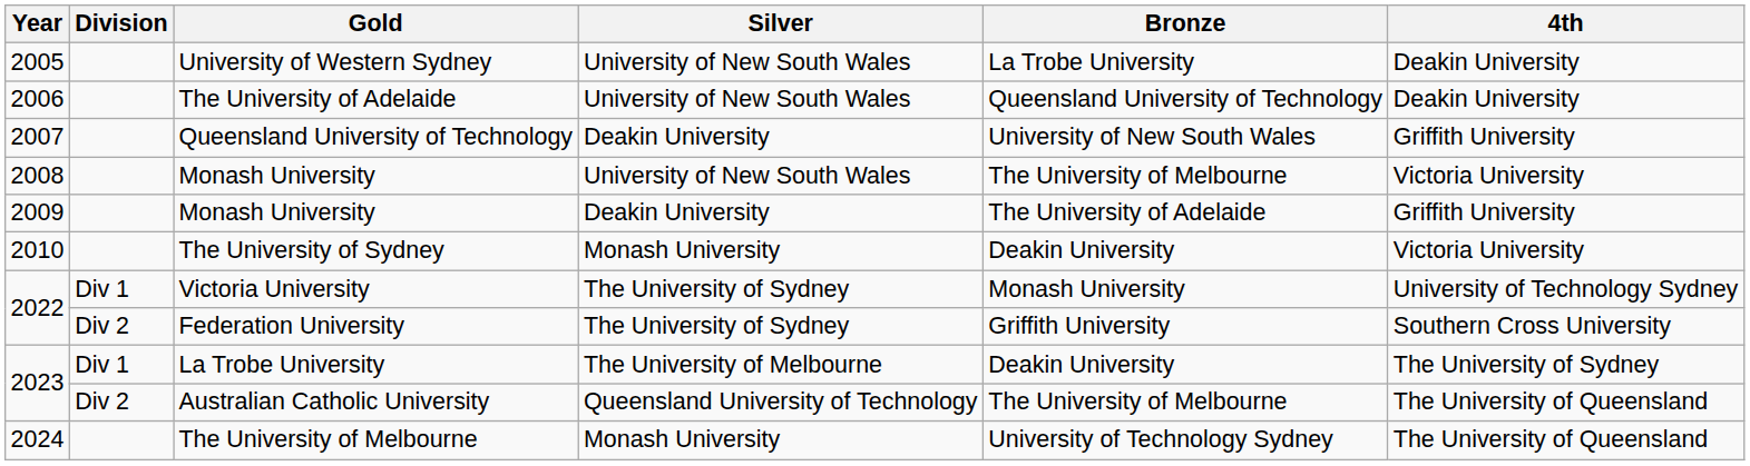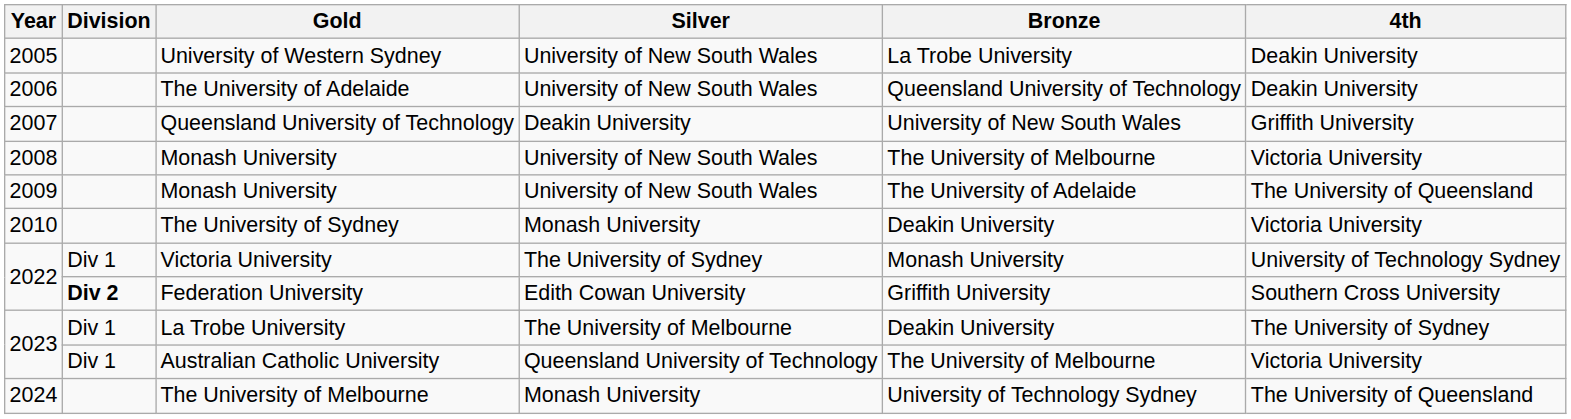 <table class="wikitable">
 <tr>
 <th>Year</th>
 <th>Division</th>
 <th>Gold</th>
 <th>Silver</th>
 <th>Bronze</th>
 <th>4th</th>
 </tr>
 <tr>
 <td>2005</td>
 <td></td>
 <td>University of Western Sydney</td>
 <td>University of New South Wales</td>
 <td>La Trobe University</td>
 <td>Deakin University</td>
 </tr>
 <tr>
 <td>2006</td>
 <td></td>
 <td>The University of Adelaide</td>
 <td>University of New South Wales</td>
 <td>Queensland University of Technology</td>
 <td>Deakin University</td>
 </tr>
 <tr>
 <td>2007</td>
 <td></td>
 <td>Queensland University of Technology</td>
 <td>Deakin University</td>
 <td>University of New South Wales</td>
 <td>Griffith University</td>
 </tr>
 <tr>
 <td>2008</td>
 <td></td>
 <td>Monash University</td>
 <td>University of New South Wales</td>
 <td>The University of Melbourne</td>
 <td>Victoria University</td>
 </tr>
 <tr>
 <td>2009</td>
 <td></td>
 <td>Monash University</td>
-<td>Deakin University</td>
+<td>University of New South Wales</td>
 <td>The University of Adelaide</td>
-<td>Griffith University</td>
+<td>The University of Queensland</td>
 </tr>
 <tr>
 <td>2010</td>
 <td></td>
 <td>The University of Sydney</td>
 <td>Monash University</td>
 <td>Deakin University</td>
 <td>Victoria University</td>
 </tr>
 <tr>
 <td rowspan="2">2022</td>
 <td>Div 1</td>
 <td>Victoria University</td>
 <td>The University of Sydney</td>
 <td>Monash University</td>
 <td>University of Technology Sydney</td>
 </tr>
 <tr>
-<td>Div 2</td>
+<td><strong>Div 2</strong></td>
 <td>Federation University</td>
-<td>The University of Sydney</td>
+<td>Edith Cowan University</td>
 <td>Griffith University</td>
 <td>Southern Cross University</td>
 </tr>
 <tr>
 <td rowspan="2">2023</td>
 <td>Div 1</td>
 <td>La Trobe University</td>
 <td>The University of Melbourne</td>
 <td>Deakin University</td>
 <td>The University of Sydney</td>
 </tr>
 <tr>
-<td>Div 2</td>
+<td>Div 1</td>
 <td>Australian Catholic University</td>
 <td>Queensland University of Technology</td>
 <td>The University of Melbourne</td>
-<td>The University of Queensland</td>
+<td>Victoria University</td>
 </tr>
 <tr>
 <td>2024</td>
 <td></td>
 <td>The University of Melbourne</td>
 <td>Monash University</td>
 <td>University of Technology Sydney</td>
 <td>The University of Queensland</td>
 </tr>
 </table>
